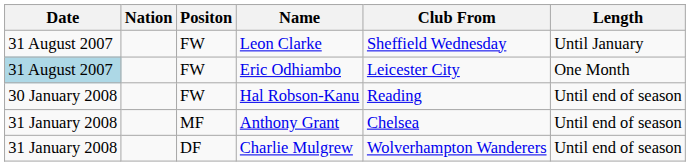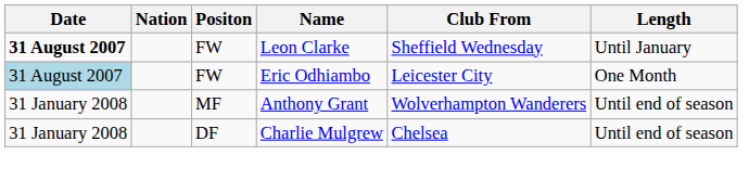 <table class="wikitable">
 <tr>
 <th>Date</th>
 <th>Nation</th>
 <th>Positon</th>
 <th>Name</th>
 <th>Club From</th>
 <th>Length</th>
 </tr>
 <tr>
-<td>31 August 2007</td>
+<td><strong>31 August 2007</strong></td>
 <td></td>
 <td>FW</td>
 <td><a href='#'>Leon Clarke</a></td>
 <td><a href='#'>Sheffield Wednesday</a></td>
 <td>Until January</td>
 </tr>
 <tr>
 <td style="background: lightblue;">31 August 2007</td>
 <td></td>
 <td>FW</td>
 <td><a href='#'>Eric Odhiambo</a></td>
 <td><a href='#'>Leicester City</a></td>
 <td>One Month</td>
 </tr>
 <tr>
-<td>30 January 2008</td>
-<td></td>
-<td>FW</td>
-<td><a href='#'>Hal Robson-Kanu</a></td>
-<td><a href='#'>Reading</a></td>
-<td>Until end of season</td>
-</tr>
-<tr>
 <td>31 January 2008</td>
 <td></td>
 <td>MF</td>
 <td><a href='#'>Anthony Grant</a></td>
-<td><a href='#'>Chelsea</a></td>
+<td><a href='#'>Wolverhampton Wanderers</a></td>
 <td>Until end of season</td>
 </tr>
 <tr>
 <td>31 January 2008</td>
 <td></td>
 <td>DF</td>
 <td><a href='#'>Charlie Mulgrew</a></td>
-<td><a href='#'>Wolverhampton Wanderers</a></td>
+<td><a href='#'>Chelsea</a></td>
 <td>Until end of season</td>
 </tr>
 </table>
